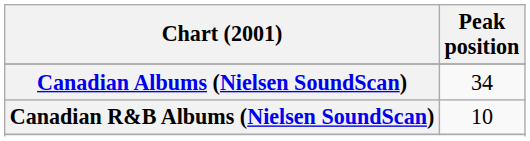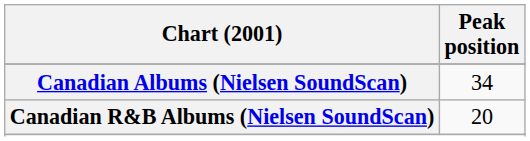 <table class="wikitable plainrowheaders sortable" style="text-align:center;">
 <tr>
 <th scope="col">Chart (2001)</th>
 <th scope="col">Peak<br>position</th>
 </tr>
 <tr>
 </tr>
 <tr>
 <th scope="row"><a href='#'>Canadian Albums</a> (<a href='#'>Nielsen SoundScan</a>)</th>
 <td>34</td>
 </tr>
 <tr>
 <th scope="row">Canadian R&B Albums (<a href='#'>Nielsen SoundScan</a>)</th>
-<td style="text-align:center;">10</td>
+<td style="text-align:center;">20</td>
 </tr>
 <tr>
 </tr>
 <tr>
 </tr>
 <tr>
 </tr>
 <tr>
 </tr>
 <tr>
 </tr>
 <tr>
 </tr>
 </table>
